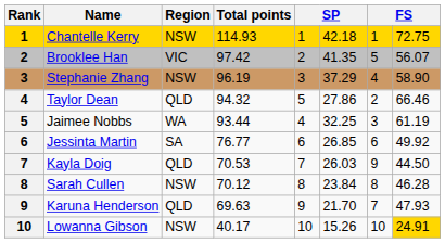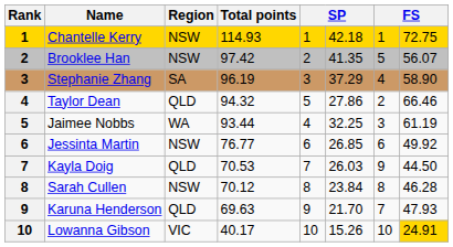 <table class="wikitable sortable">
 <tr>
 <th>Rank</th>
 <th>Name</th>
 <th>Region</th>
 <th>Total points</th>
 <th colspan="2" width="80px"><a href='#'>SP</a></th>
 <th colspan="2" width="80px"><a href='#'>FS</a></th>
 </tr>
 <tr bgcolor="gold">
 <td align="center"><strong>1</strong></td>
 <td><a href='#'>Chantelle Kerry</a></td>
 <td>NSW</td>
 <td>114.93</td>
 <td>1</td>
 <td>42.18</td>
 <td>1</td>
 <td>72.75</td>
 </tr>
 <tr bgcolor="silver">
 <td align="center"><strong>2</strong></td>
 <td><a href='#'>Brooklee Han</a></td>
-<td>VIC</td>
+<td>NSW</td>
 <td>97.42</td>
 <td>2</td>
 <td>41.35</td>
 <td>5</td>
 <td>56.07</td>
 </tr>
 <tr bgcolor="cc9966">
 <td align="center"><strong>3</strong></td>
 <td><a href='#'>Stephanie Zhang</a></td>
-<td>NSW</td>
+<td>SA</td>
 <td>96.19</td>
 <td>3</td>
 <td>37.29</td>
 <td>4</td>
 <td>58.90</td>
 </tr>
 <tr>
 <th>4</th>
 <td><a href='#'>Taylor Dean</a></td>
 <td>QLD</td>
 <td>94.32</td>
 <td>5</td>
 <td>27.86</td>
 <td>2</td>
 <td>66.46</td>
 </tr>
 <tr>
 <th>5</th>
 <td>Jaimee Nobbs</td>
 <td>WA</td>
 <td>93.44</td>
 <td>4</td>
 <td>32.25</td>
 <td>3</td>
 <td>61.19</td>
 </tr>
 <tr>
 <th>6</th>
 <td><a href='#'>Jessinta Martin</a></td>
-<td>SA</td>
+<td>NSW</td>
 <td>76.77</td>
 <td>6</td>
 <td>26.85</td>
 <td>6</td>
 <td>49.92</td>
 </tr>
 <tr>
 <th>7</th>
 <td><a href='#'>Kayla Doig</a></td>
 <td>QLD</td>
 <td>70.53</td>
 <td>7</td>
 <td>26.03</td>
 <td>9</td>
 <td>44.50</td>
 </tr>
 <tr>
 <th>8</th>
 <td><a href='#'>Sarah Cullen</a></td>
 <td>NSW</td>
 <td>70.12</td>
 <td>8</td>
 <td>23.84</td>
 <td>8</td>
 <td>46.28</td>
 </tr>
 <tr>
 <th>9</th>
 <td><a href='#'>Karuna Henderson</a></td>
 <td>QLD</td>
 <td>69.63</td>
 <td>9</td>
 <td>21.70</td>
 <td>7</td>
 <td>47.93</td>
 </tr>
 <tr>
 <th>10</th>
 <td><a href='#'>Lowanna Gibson</a></td>
-<td>NSW</td>
+<td>VIC</td>
 <td>40.17</td>
 <td>10</td>
 <td>15.26</td>
 <td>10</td>
 <td style="background: gold;">24.91</td>
 </tr>
 </table>
